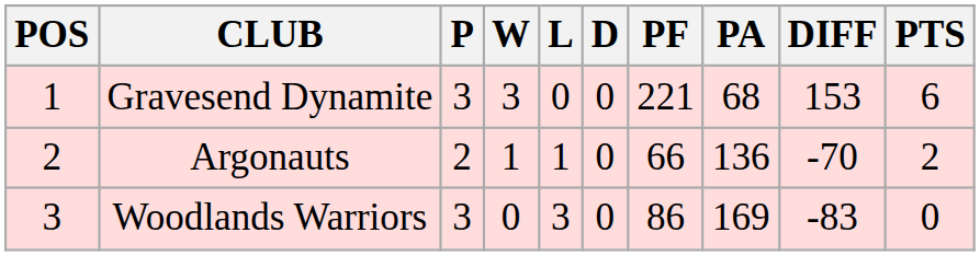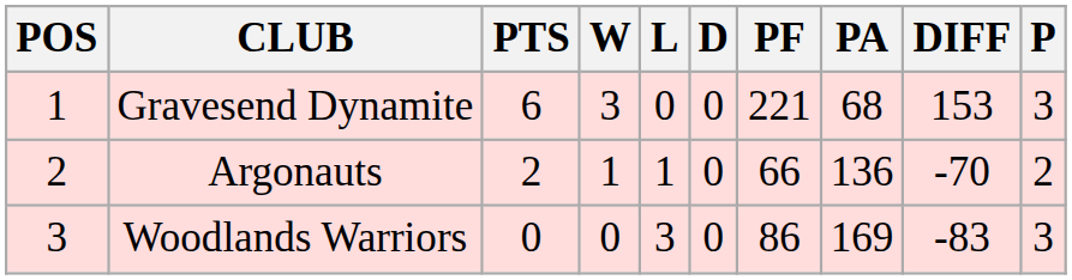 <table class="wikitable" style="text-align: center;">
 <tr>
 <th>POS</th>
 <th>CLUB</th>
-<th>P</th>
+<th>PTS</th>
 <th>W</th>
 <th>L</th>
 <th>D</th>
 <th>PF</th>
 <th>PA</th>
 <th>DIFF</th>
-<th>PTS</th>
+<th>P</th>
 </tr>
 <tr style="background:#ffdddd;">
 <td>1</td>
 <td>Gravesend Dynamite</td>
-<td>3</td>
+<td>6</td>
 <td>3</td>
 <td>0</td>
 <td>0</td>
 <td>221</td>
 <td>68</td>
 <td>153</td>
-<td>6</td>
+<td>3</td>
 </tr>
 <tr style="background:#ffdddd;">
 <td>2</td>
 <td>Argonauts</td>
 <td>2</td>
 <td>1</td>
 <td>1</td>
 <td>0</td>
 <td>66</td>
 <td>136</td>
 <td>-70</td>
 <td>2</td>
 </tr>
 <tr style="background:#ffdddd;">
 <td>3</td>
 <td>Woodlands Warriors</td>
-<td>3</td>
+<td>0</td>
 <td>0</td>
 <td>3</td>
 <td>0</td>
 <td>86</td>
 <td>169</td>
 <td>-83</td>
-<td>0</td>
+<td>3</td>
 </tr>
 </table>
